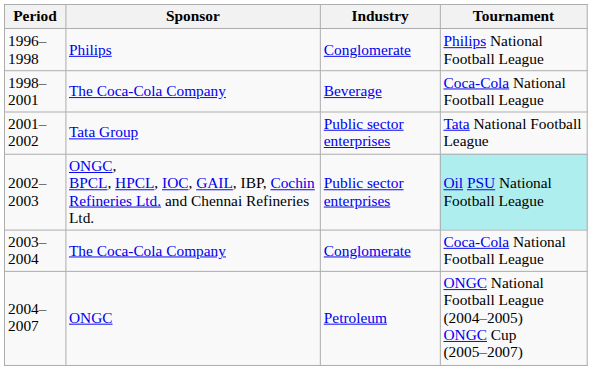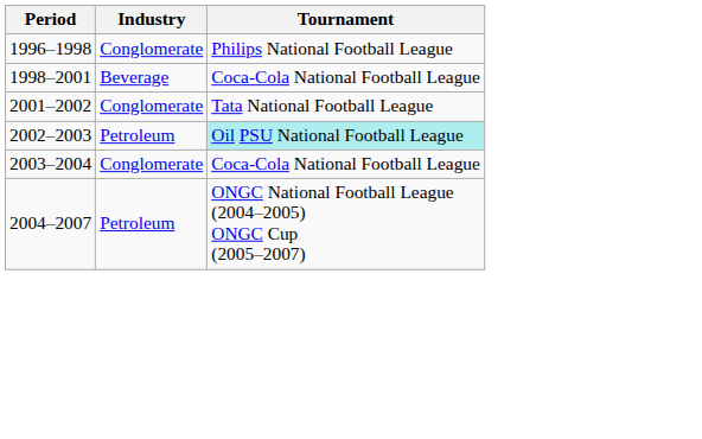 <table class="wikitable">
 <tr>
 <th>Period</th>
-<th>Sponsor</th>
 <th>Industry</th>
 <th>Tournament</th>
 </tr>
 <tr>
 <td>1996–1998</td>
-<td> <a href='#'>Philips</a></td>
 <td><a href='#'>Conglomerate</a></td>
 <td><a href='#'>Philips</a> National Football League</td>
 </tr>
 <tr>
 <td>1998–2001</td>
-<td> <a href='#'>The Coca-Cola Company</a></td>
 <td><a href='#'>Beverage</a></td>
 <td><a href='#'>Coca-Cola</a> National Football League</td>
 </tr>
 <tr>
 <td>2001–2002</td>
-<td> <a href='#'>Tata Group</a></td>
-<td><a href='#'>Public sector enterprises</a></td>
+<td><a href='#'>Conglomerate</a></td>
 <td><a href='#'>Tata</a> National Football League</td>
 </tr>
 <tr>
 <td>2002–2003</td>
-<td> <a href='#'>ONGC</a>,<br><a href='#'>BPCL</a>, <a href='#'>HPCL</a>, <a href='#'>IOC</a>, <a href='#'>GAIL</a>, IBP, <a href='#'>Cochin Refineries Ltd.</a> and Chennai Refineries Ltd.</td>
-<td><a href='#'>Public sector enterprises</a></td>
+<td><a href='#'>Petroleum</a></td>
 <td style="background: paleturquoise;"><a href='#'>Oil</a> <a href='#'>PSU</a> National Football League</td>
 </tr>
 <tr>
 <td>2003–2004</td>
-<td> <a href='#'>The Coca-Cola Company</a></td>
 <td><a href='#'>Conglomerate</a></td>
 <td><a href='#'>Coca-Cola</a> National Football League</td>
 </tr>
 <tr>
 <td>2004–2007</td>
-<td> <a href='#'>ONGC</a></td>
 <td><a href='#'>Petroleum</a></td>
 <td><a href='#'>ONGC</a> National Football League<br>(2004–2005)<br><a href='#'>ONGC</a> Cup<br>(2005–2007)</td>
 </tr>
 </table>
